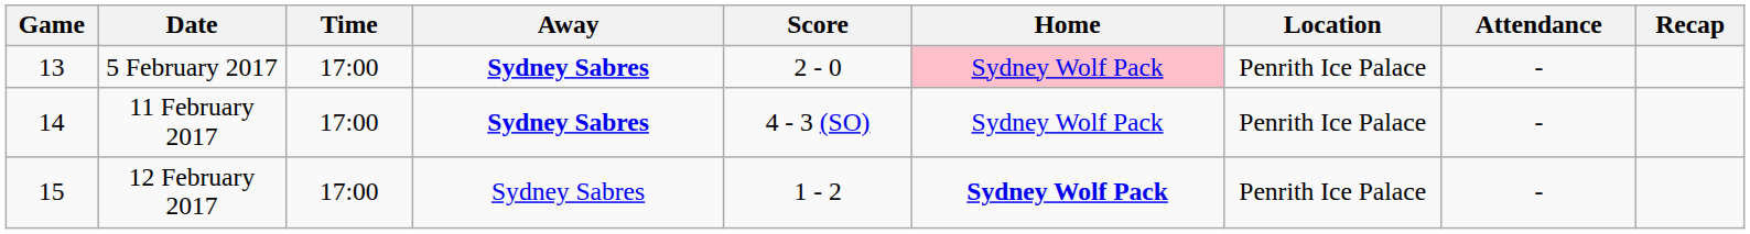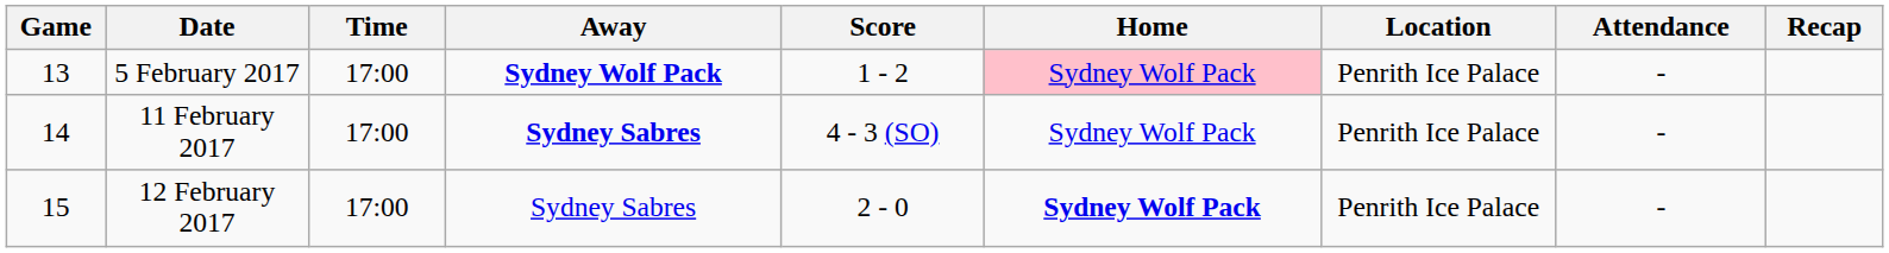 <table class="wikitable" width="85%" style="margin: 1em auto 1em auto">
 <tr>
 <th width="1%">Game</th>
 <th width="6%">Date</th>
 <th width="4%">Time</th>
 <th width="10%">Away</th>
 <th width="6%">Score</th>
 <th width="10%">Home</th>
 <th width="7%">Location</th>
 <th width="4%">Attendance</th>
 <th width="2%">Recap</th>
 </tr>
 <tr align="center">
 <td>13</td>
 <td>5 February 2017</td>
 <td>17:00</td>
-<td><strong><a href='#'>Sydney Sabres</a></strong></td>
-<td>2 - 0</td>
+<td><strong><a href='#'>Sydney Wolf Pack</a></strong></td>
+<td>1 - 2</td>
 <td style="background: pink;"><a href='#'>Sydney Wolf Pack</a></td>
 <td>Penrith Ice Palace</td>
 <td>-</td>
 <td></td>
 </tr>
 <tr align="center">
 <td>14</td>
 <td>11 February 2017</td>
 <td>17:00</td>
 <td><strong><a href='#'>Sydney Sabres</a></strong></td>
 <td>4 - 3 <a href='#'>(SO)</a></td>
 <td><a href='#'>Sydney Wolf Pack</a></td>
 <td>Penrith Ice Palace</td>
 <td>-</td>
 <td></td>
 </tr>
 <tr align="center">
 <td>15</td>
 <td>12 February 2017</td>
 <td>17:00</td>
 <td><a href='#'>Sydney Sabres</a></td>
-<td>1 - 2</td>
+<td>2 - 0</td>
 <td><strong><a href='#'>Sydney Wolf Pack</a></strong></td>
 <td>Penrith Ice Palace</td>
 <td>-</td>
 <td></td>
 </tr>
 </table>
